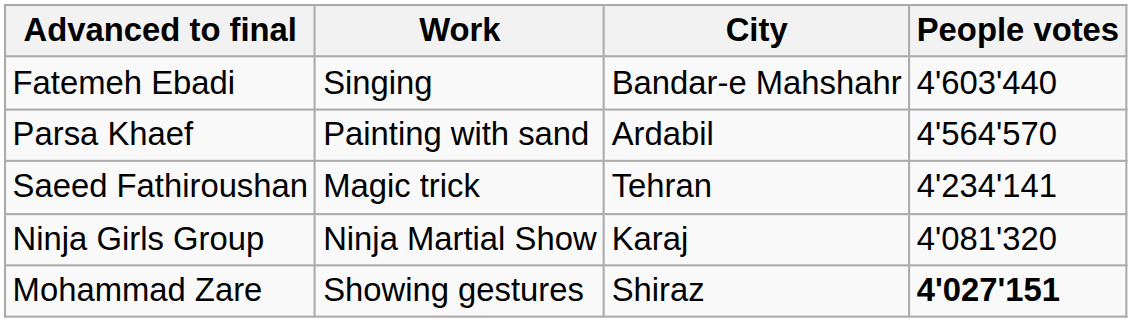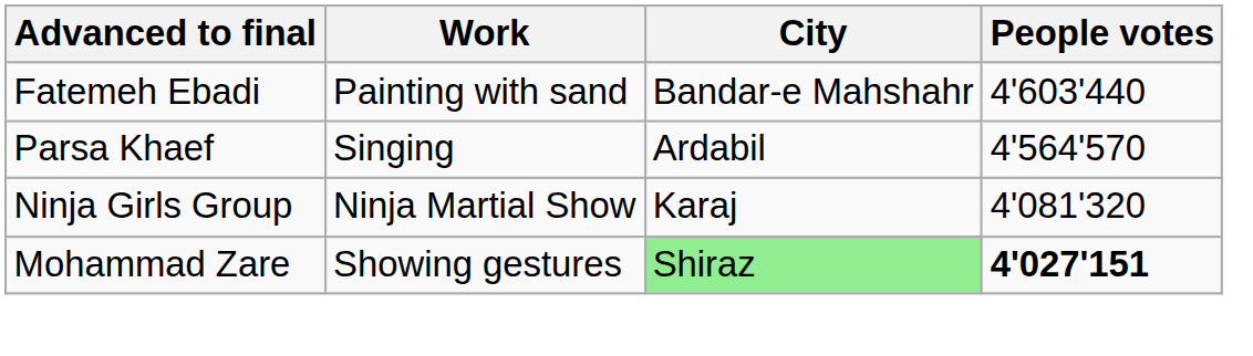 <table class="wikitable">
 <tr>
 <th>Advanced to final</th>
 <th>Work</th>
 <th>City</th>
 <th>People votes</th>
 </tr>
 <tr>
 <td>Fatemeh Ebadi</td>
-<td>Singing</td>
+<td>Painting with sand</td>
 <td>Bandar-e Mahshahr</td>
 <td>4'603'440</td>
 </tr>
 <tr>
 <td>Parsa Khaef</td>
-<td>Painting with sand</td>
+<td>Singing</td>
 <td>Ardabil</td>
 <td>4'564'570</td>
-</tr>
-<tr>
-<td>Saeed Fathiroushan</td>
-<td>Magic trick</td>
-<td>Tehran</td>
-<td>4'234'141</td>
 </tr>
 <tr>
 <td>Ninja Girls Group</td>
 <td>Ninja Martial Show</td>
 <td>Karaj</td>
 <td>4'081'320</td>
 </tr>
 <tr>
 <td>Mohammad Zare</td>
 <td>Showing gestures</td>
-<td>Shiraz</td>
+<td style="background: lightgreen;">Shiraz</td>
 <td><strong>4'027'151</strong></td>
 </tr>
 </table>
